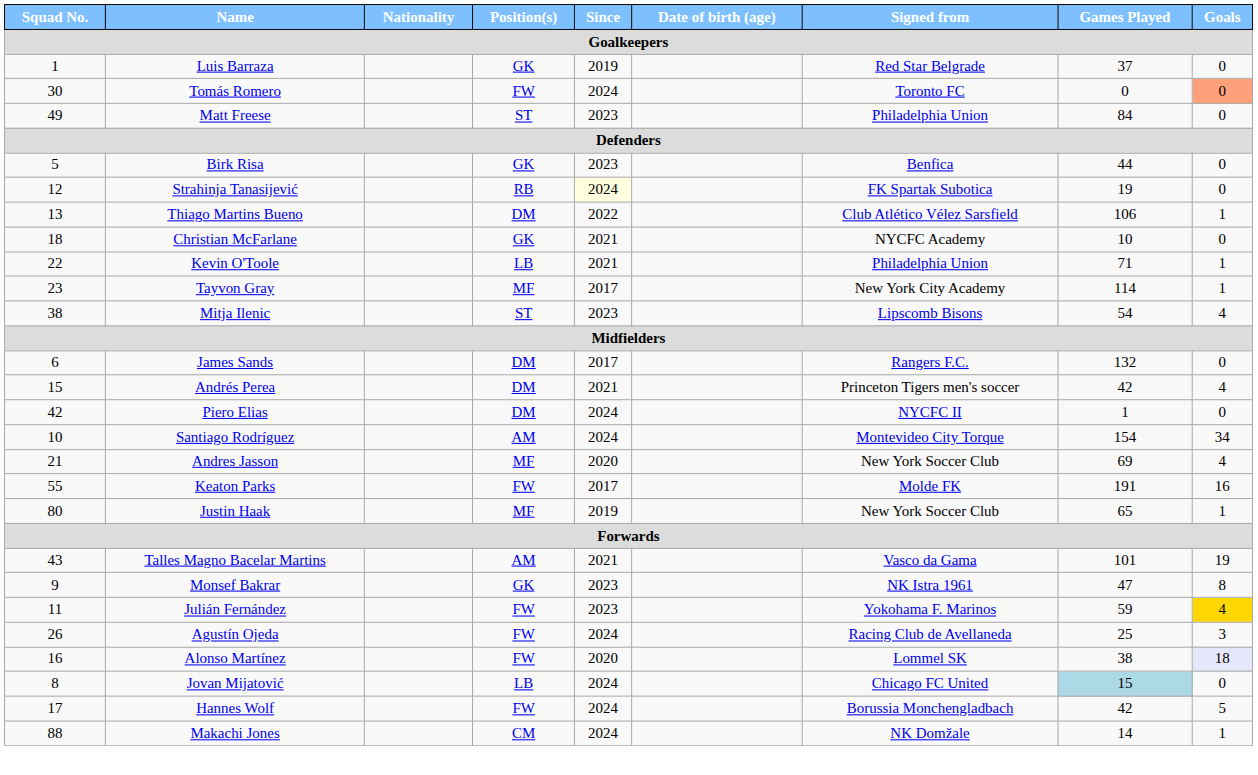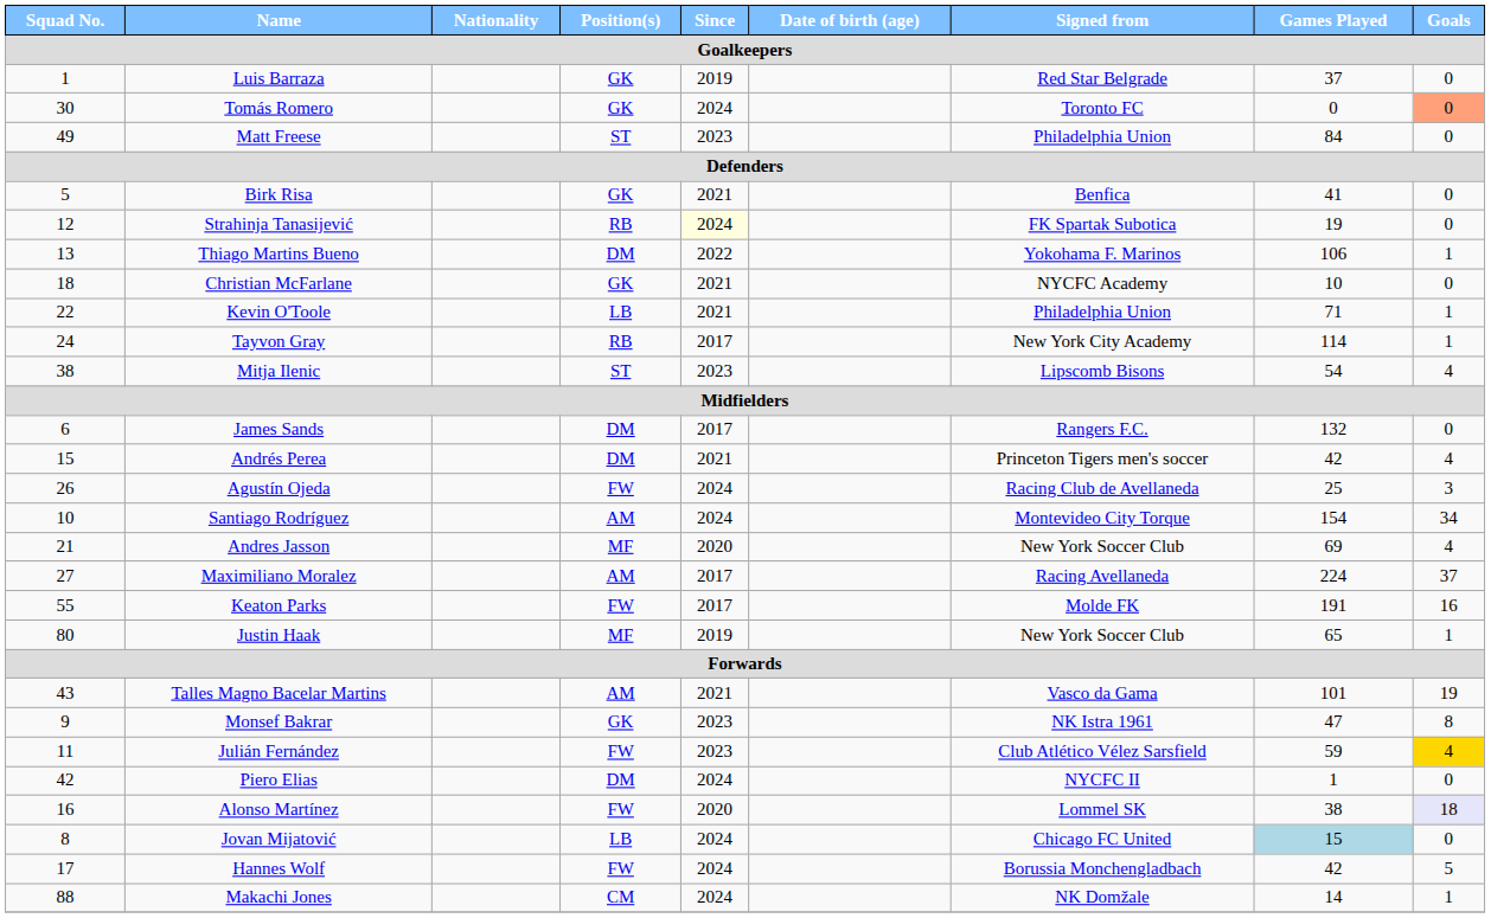 <table class="wikitable" style="text-align:center; font-size:90%; width:95%;">
 <tr>
 <th style="background:#7EBFFF; color:#fff;  border:1px solid #0e0e0e; text-align:center;">Squad No.</th>
 <th style="background:#7EBFFF; color:#fff;  border:1px solid #0e0e0e; text-align:center;">Name</th>
 <th style="background:#7EBFFF; color:#fff;  border:1px solid #0e0e0e; text-align:center;">Nationality</th>
 <th style="background:#7EBFFF; color:#fff;  border:1px solid #0e0e0e; text-align:center;">Position(s)</th>
 <th style="background:#7EBFFF; color:#fff;  border:1px solid #0e0e0e; text-align:center;">Since</th>
 <th style="background:#7EBFFF; color:#fff;  border:1px solid #0e0e0e; text-align:center;">Date of birth (age)</th>
 <th style="background:#7EBFFF; color:#fff;  border:1px solid #0e0e0e; text-align:center;">Signed from</th>
 <th style="background:#7EBFFF; color:#fff;  border:1px solid #0e0e0e; text-align:center;">Games Played</th>
 <th style="background:#7EBFFF; color:#fff;  border:1px solid #0e0e0e; text-align:center;">Goals</th>
 </tr>
 <tr>
 <th colspan="9" style="background:#dcdcdc; text-align:center;">Goalkeepers</th>
 </tr>
 <tr>
 <td>1</td>
 <td><a href='#'>Luis Barraza</a></td>
 <td></td>
 <td><a href='#'>GK</a></td>
 <td>2019</td>
 <td></td>
 <td><a href='#'>Red Star Belgrade</a></td>
 <td>37</td>
 <td>0</td>
 </tr>
 <tr>
 <td>30</td>
 <td><a href='#'>Tomás Romero</a></td>
 <td></td>
-<td><a href='#'>FW</a></td>
+<td><a href='#'>GK</a></td>
 <td>2024</td>
 <td></td>
 <td><a href='#'>Toronto FC</a></td>
 <td>0</td>
 <td style="background: lightsalmon;">0</td>
 </tr>
 <tr>
 <td>49</td>
 <td><a href='#'>Matt Freese</a></td>
 <td></td>
 <td><a href='#'>ST</a></td>
 <td>2023</td>
 <td></td>
 <td><a href='#'>Philadelphia Union</a></td>
 <td>84</td>
 <td>0</td>
 </tr>
 <tr>
 <th colspan="9" style="background:#dcdcdc; text-align:center;">Defenders</th>
 </tr>
 <tr>
 <td>5</td>
 <td><a href='#'>Birk Risa</a></td>
 <td></td>
 <td><a href='#'>GK</a></td>
-<td>2023</td>
+<td>2021</td>
 <td></td>
 <td><a href='#'>Benfica</a></td>
-<td>44</td>
+<td>41</td>
 <td>0</td>
 </tr>
 <tr>
 <td>12</td>
 <td><a href='#'>Strahinja Tanasijević</a></td>
 <td></td>
 <td><a href='#'>RB</a></td>
 <td style="background: lightyellow;">2024</td>
 <td></td>
 <td><a href='#'>FK Spartak Subotica</a></td>
 <td>19</td>
 <td>0</td>
 </tr>
 <tr>
 <td>13</td>
 <td><a href='#'>Thiago Martins Bueno</a></td>
 <td></td>
 <td><a href='#'>DM</a></td>
 <td>2022</td>
 <td></td>
-<td><a href='#'>Club Atlético Vélez Sarsfield</a></td>
+<td><a href='#'>Yokohama F. Marinos</a></td>
 <td>106</td>
 <td>1</td>
 </tr>
 <tr>
 <td>18</td>
 <td><a href='#'>Christian McFarlane</a></td>
 <td></td>
 <td><a href='#'>GK</a></td>
 <td>2021</td>
 <td></td>
 <td>NYCFC Academy</td>
 <td>10</td>
 <td>0</td>
 </tr>
 <tr>
 <td>22</td>
 <td><a href='#'>Kevin O'Toole</a></td>
 <td></td>
 <td><a href='#'>LB</a></td>
 <td>2021</td>
 <td></td>
 <td><a href='#'>Philadelphia Union</a></td>
 <td>71</td>
 <td>1</td>
 </tr>
 <tr>
-<td>23</td>
+<td>24</td>
 <td><a href='#'>Tayvon Gray</a></td>
 <td></td>
-<td><a href='#'>MF</a></td>
+<td><a href='#'>RB</a></td>
 <td>2017</td>
 <td></td>
 <td>New York City Academy</td>
 <td>114</td>
 <td>1</td>
 </tr>
 <tr>
 <td>38</td>
 <td><a href='#'>Mitja Ilenic</a></td>
 <td></td>
 <td><a href='#'>ST</a></td>
 <td>2023</td>
 <td></td>
 <td><a href='#'>Lipscomb Bisons</a></td>
 <td>54</td>
 <td>4</td>
 </tr>
 <tr>
 <th colspan="9" style="background:#dcdcdc; text-align:center;">Midfielders</th>
 </tr>
 <tr>
 <td>6</td>
 <td><a href='#'>James Sands</a></td>
 <td></td>
 <td><a href='#'>DM</a></td>
 <td>2017</td>
 <td></td>
 <td><a href='#'>Rangers F.C.</a></td>
 <td>132</td>
 <td>0</td>
 </tr>
 <tr>
 <td>15</td>
 <td><a href='#'>Andrés Perea</a></td>
 <td></td>
 <td><a href='#'>DM</a></td>
 <td>2021</td>
 <td></td>
 <td>Princeton Tigers men's soccer</td>
 <td>42</td>
 <td>4</td>
 </tr>
 <tr>
-<td>42</td>
-<td><a href='#'>Piero Elias</a></td>
+<td>26</td>
+<td><a href='#'>Agustín Ojeda</a></td>
 <td></td>
-<td><a href='#'>DM</a></td>
+<td><a href='#'>FW</a></td>
 <td>2024</td>
 <td></td>
-<td><a href='#'>NYCFC II</a></td>
-<td>1</td>
-<td>0</td>
+<td><a href='#'>Racing Club de Avellaneda</a></td>
+<td>25</td>
+<td>3</td>
 </tr>
 <tr>
 <td>10</td>
 <td><a href='#'>Santiago Rodríguez</a></td>
 <td></td>
 <td><a href='#'>AM</a></td>
 <td>2024</td>
 <td></td>
 <td><a href='#'>Montevideo City Torque</a></td>
 <td>154</td>
 <td>34</td>
 </tr>
 <tr>
 <td>21</td>
 <td><a href='#'>Andres Jasson</a></td>
 <td></td>
 <td><a href='#'>MF</a></td>
 <td>2020</td>
 <td></td>
 <td>New York Soccer Club</td>
 <td>69</td>
 <td>4</td>
+</tr>
+<tr>
+<td>27</td>
+<td><a href='#'>Maximiliano Moralez</a></td>
+<td></td>
+<td><a href='#'>AM</a></td>
+<td>2017</td>
+<td></td>
+<td><a href='#'>Racing Avellaneda</a></td>
+<td>224</td>
+<td>37</td>
 </tr>
 <tr>
 <td>55</td>
 <td><a href='#'>Keaton Parks</a></td>
 <td></td>
 <td><a href='#'>FW</a></td>
 <td>2017</td>
 <td></td>
 <td><a href='#'>Molde FK</a></td>
 <td>191</td>
 <td>16</td>
 </tr>
 <tr>
 <td>80</td>
 <td><a href='#'>Justin Haak</a></td>
 <td></td>
 <td><a href='#'>MF</a></td>
 <td>2019</td>
 <td></td>
 <td>New York Soccer Club</td>
 <td>65</td>
 <td>1</td>
 </tr>
 <tr>
 <th colspan="9" style="background:#dcdcdc; text-align:center;">Forwards</th>
 </tr>
 <tr>
 <td>43</td>
 <td><a href='#'>Talles Magno Bacelar Martins</a></td>
 <td></td>
 <td><a href='#'>AM</a></td>
 <td>2021</td>
 <td></td>
 <td><a href='#'>Vasco da Gama</a></td>
 <td>101</td>
 <td>19</td>
 </tr>
 <tr>
 <td>9</td>
 <td><a href='#'>Monsef Bakrar</a></td>
 <td></td>
 <td><a href='#'>GK</a></td>
 <td>2023</td>
 <td></td>
 <td><a href='#'>NK Istra 1961</a></td>
 <td>47</td>
 <td>8</td>
 </tr>
 <tr>
 <td>11</td>
 <td><a href='#'>Julián Fernández</a></td>
 <td></td>
 <td><a href='#'>FW</a></td>
 <td>2023</td>
 <td></td>
-<td><a href='#'>Yokohama F. Marinos</a></td>
+<td><a href='#'>Club Atlético Vélez Sarsfield</a></td>
 <td>59</td>
 <td style="background: gold;">4</td>
 </tr>
 <tr>
-<td>26</td>
-<td><a href='#'>Agustín Ojeda</a></td>
+<td>42</td>
+<td><a href='#'>Piero Elias</a></td>
 <td></td>
-<td><a href='#'>FW</a></td>
+<td><a href='#'>DM</a></td>
 <td>2024</td>
 <td></td>
-<td><a href='#'>Racing Club de Avellaneda</a></td>
-<td>25</td>
-<td>3</td>
+<td><a href='#'>NYCFC II</a></td>
+<td>1</td>
+<td>0</td>
 </tr>
 <tr>
 <td>16</td>
 <td><a href='#'>Alonso Martínez</a></td>
 <td></td>
 <td><a href='#'>FW</a></td>
 <td>2020</td>
 <td></td>
 <td><a href='#'>Lommel SK</a></td>
 <td>38</td>
 <td style="background: lavender;">18</td>
 </tr>
 <tr>
 <td>8</td>
 <td><a href='#'>Jovan Mijatović</a></td>
 <td></td>
 <td><a href='#'>LB</a></td>
 <td>2024</td>
 <td></td>
 <td><a href='#'>Chicago FC United</a></td>
 <td style="background: lightblue;">15</td>
 <td>0</td>
 </tr>
 <tr>
 <td>17</td>
 <td><a href='#'>Hannes Wolf</a></td>
 <td></td>
 <td><a href='#'>FW</a></td>
 <td>2024</td>
 <td></td>
 <td><a href='#'>Borussia Monchengladbach</a></td>
 <td>42</td>
 <td>5</td>
 </tr>
 <tr>
 <td>88</td>
 <td><a href='#'>Makachi Jones</a></td>
 <td></td>
 <td><a href='#'>CM</a></td>
 <td>2024</td>
 <td></td>
 <td><a href='#'>NK Domžale</a></td>
 <td>14</td>
 <td>1</td>
 </tr>
 <tr>
 </tr>
 </table>
